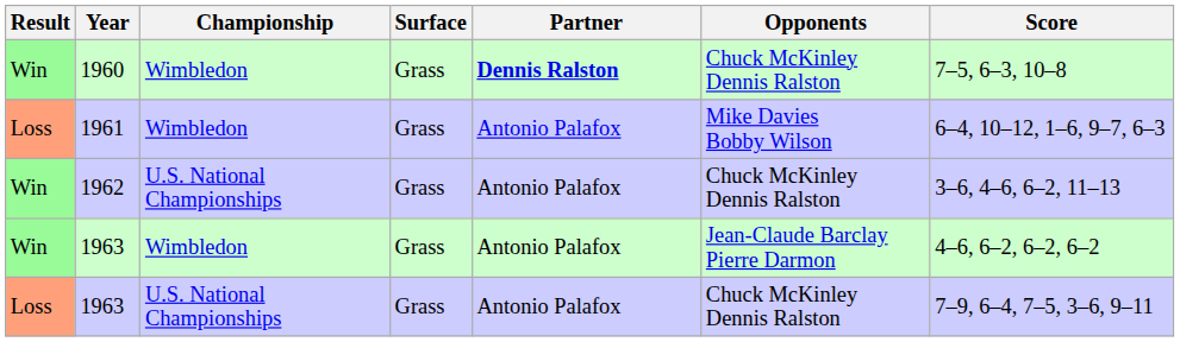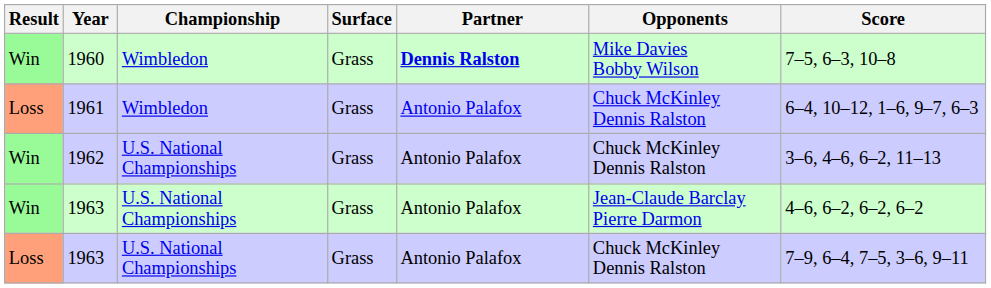 <table class="sortable wikitable">
 <tr>
 <th style="width:40px">Result</th>
 <th style="width:40px">Year</th>
 <th style="width:175px">Championship</th>
 <th style="width:50px">Surface</th>
 <th style="width:160px">Partner</th>
 <th style="width:160px">Opponents</th>
 <th style="width:170px" class="unsortable">Score</th>
 </tr>
 <tr style="background:#cfc;">
 <td style="background:#98fb98;">Win</td>
 <td>1960</td>
 <td><a href='#'>Wimbledon</a></td>
 <td>Grass</td>
 <td><strong> <a href='#'>Dennis Ralston</a></strong></td>
-<td> <a href='#'>Chuck McKinley</a> <br>  <a href='#'>Dennis Ralston</a></td>
+<td> <a href='#'>Mike Davies</a> <br>  <a href='#'>Bobby Wilson</a></td>
 <td>7–5, 6–3, 10–8</td>
 </tr>
 <tr style="background:#ccf;">
 <td style="background:#ffa07a;">Loss</td>
 <td>1961</td>
 <td><a href='#'>Wimbledon</a></td>
 <td>Grass</td>
 <td> <a href='#'>Antonio Palafox</a></td>
-<td> <a href='#'>Mike Davies</a> <br>  <a href='#'>Bobby Wilson</a></td>
+<td> <a href='#'>Chuck McKinley</a> <br>  <a href='#'>Dennis Ralston</a></td>
 <td>6–4, 10–12, 1–6, 9–7, 6–3</td>
 </tr>
 <tr style="background:#ccf;">
 <td style="background:#98fb98;">Win</td>
 <td>1962</td>
 <td><a href='#'>U.S. National Championships</a></td>
 <td>Grass</td>
 <td> Antonio Palafox</td>
 <td> Chuck McKinley <br>  Dennis Ralston</td>
 <td>3–6, 4–6, 6–2, 11–13</td>
 </tr>
 <tr style="background:#cfc;">
 <td style="background:#98fb98;">Win</td>
 <td>1963</td>
-<td><a href='#'>Wimbledon</a></td>
+<td><a href='#'>U.S. National Championships</a></td>
 <td>Grass</td>
 <td> Antonio Palafox</td>
 <td>  <a href='#'>Jean-Claude Barclay</a> <br>  <a href='#'>Pierre Darmon</a></td>
 <td>4–6, 6–2, 6–2, 6–2</td>
 </tr>
 <tr style="background:#ccf;">
 <td style="background:#ffa07a;">Loss</td>
 <td>1963</td>
 <td><a href='#'>U.S. National Championships</a></td>
 <td>Grass</td>
 <td> Antonio Palafox</td>
 <td> Chuck McKinley <br>  Dennis Ralston</td>
 <td>7–9, 6–4, 7–5, 3–6, 9–11</td>
 </tr>
 </table>
